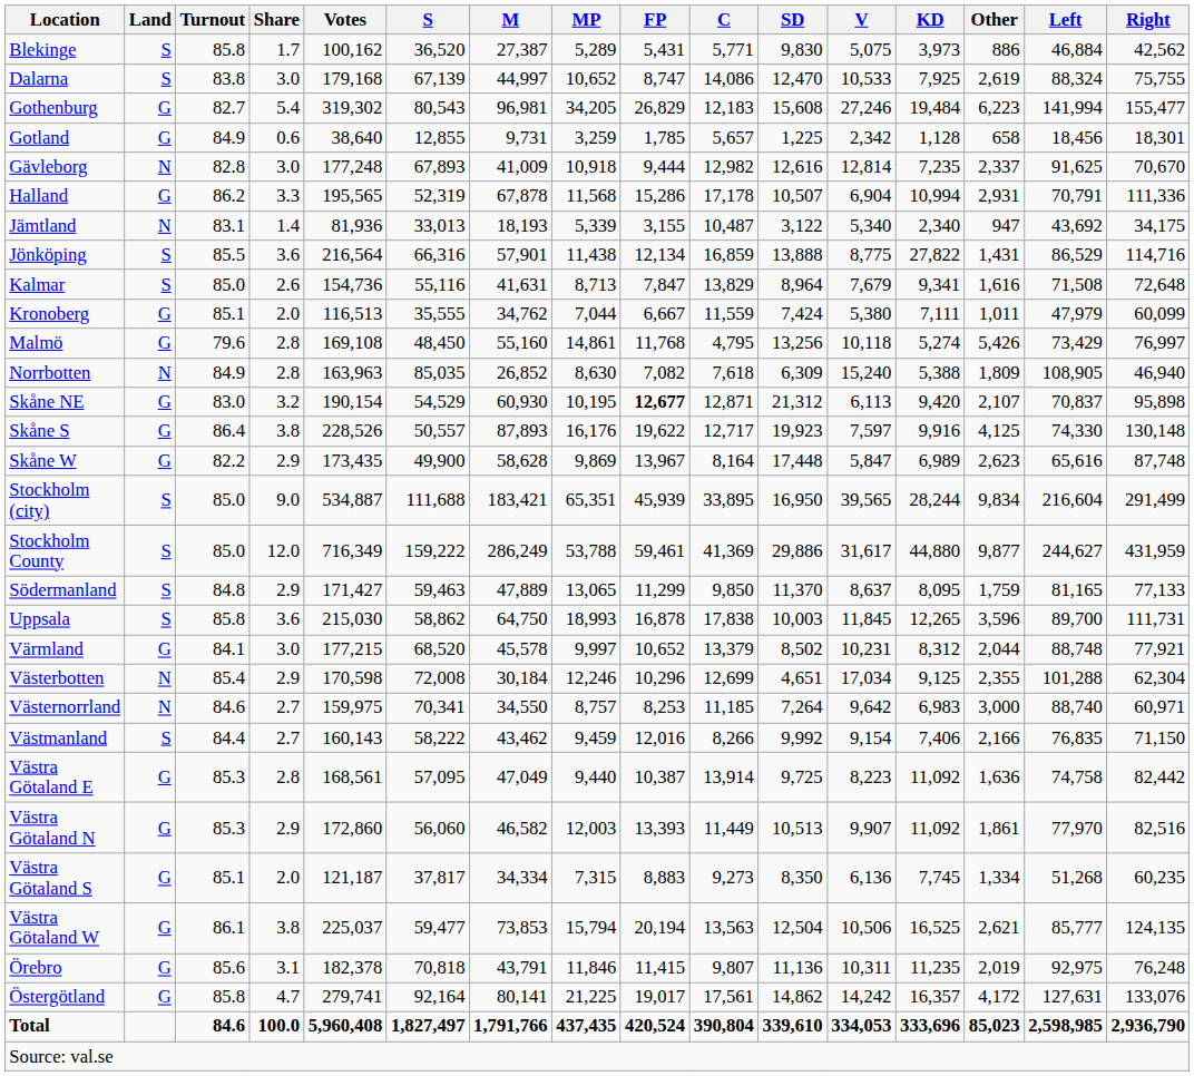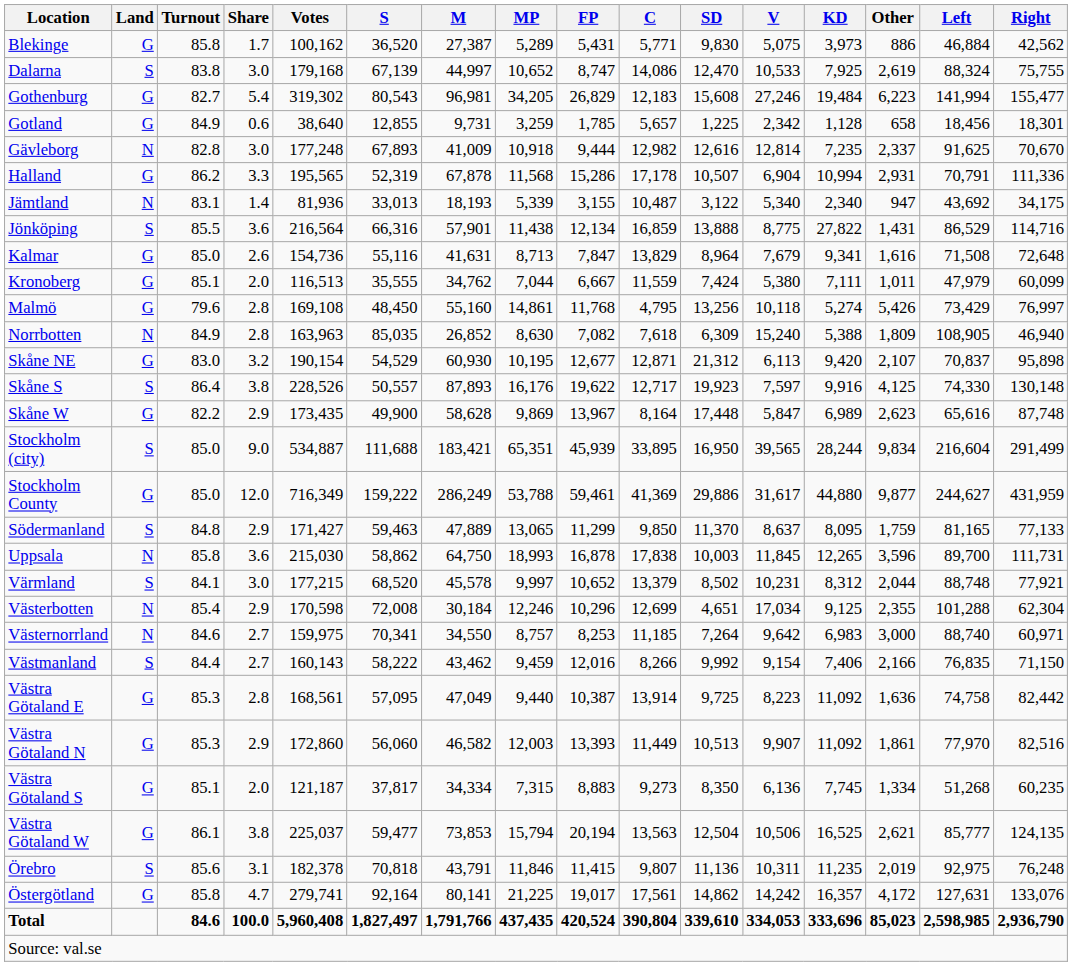 <table class="wikitable sortable" style=text-align:right>
 <tr>
 <th>Location</th>
 <th>Land</th>
 <th>Turnout</th>
 <th>Share</th>
 <th>Votes</th>
 <th><a href='#'>S</a></th>
 <th><a href='#'>M</a></th>
 <th><a href='#'>MP</a></th>
 <th><a href='#'>FP</a></th>
 <th><a href='#'>C</a></th>
 <th><a href='#'>SD</a></th>
 <th><a href='#'>V</a></th>
 <th><a href='#'>KD</a></th>
 <th>Other</th>
 <th><a href='#'>Left</a></th>
 <th><a href='#'>Right</a></th>
 </tr>
 <tr>
 <td align=left><a href='#'>Blekinge</a></td>
-<td><a href='#'>S</a></td>
+<td><a href='#'>G</a></td>
 <td>85.8</td>
 <td>1.7</td>
 <td>100,162</td>
 <td>36,520</td>
 <td>27,387</td>
 <td>5,289</td>
 <td>5,431</td>
 <td>5,771</td>
 <td>9,830</td>
 <td>5,075</td>
 <td>3,973</td>
 <td>886</td>
 <td>46,884</td>
 <td>42,562</td>
 </tr>
 <tr>
 <td align=left><a href='#'>Dalarna</a></td>
 <td><a href='#'>S</a></td>
 <td>83.8</td>
 <td>3.0</td>
 <td>179,168</td>
 <td>67,139</td>
 <td>44,997</td>
 <td>10,652</td>
 <td>8,747</td>
 <td>14,086</td>
 <td>12,470</td>
 <td>10,533</td>
 <td>7,925</td>
 <td>2,619</td>
 <td>88,324</td>
 <td>75,755</td>
 </tr>
 <tr>
 <td align=left><a href='#'>Gothenburg</a></td>
 <td><a href='#'>G</a></td>
 <td>82.7</td>
 <td>5.4</td>
 <td>319,302</td>
 <td>80,543</td>
 <td>96,981</td>
 <td>34,205</td>
 <td>26,829</td>
 <td>12,183</td>
 <td>15,608</td>
 <td>27,246</td>
 <td>19,484</td>
 <td>6,223</td>
 <td>141,994</td>
 <td>155,477</td>
 </tr>
 <tr>
 <td align=left><a href='#'>Gotland</a></td>
 <td><a href='#'>G</a></td>
 <td>84.9</td>
 <td>0.6</td>
 <td>38,640</td>
 <td>12,855</td>
 <td>9,731</td>
 <td>3,259</td>
 <td>1,785</td>
 <td>5,657</td>
 <td>1,225</td>
 <td>2,342</td>
 <td>1,128</td>
 <td>658</td>
 <td>18,456</td>
 <td>18,301</td>
 </tr>
 <tr>
 <td align=left><a href='#'>Gävleborg</a></td>
 <td><a href='#'>N</a></td>
 <td>82.8</td>
 <td>3.0</td>
 <td>177,248</td>
 <td>67,893</td>
 <td>41,009</td>
 <td>10,918</td>
 <td>9,444</td>
 <td>12,982</td>
 <td>12,616</td>
 <td>12,814</td>
 <td>7,235</td>
 <td>2,337</td>
 <td>91,625</td>
 <td>70,670</td>
 </tr>
 <tr>
 <td align=left><a href='#'>Halland</a></td>
 <td><a href='#'>G</a></td>
 <td>86.2</td>
 <td>3.3</td>
 <td>195,565</td>
 <td>52,319</td>
 <td>67,878</td>
 <td>11,568</td>
 <td>15,286</td>
 <td>17,178</td>
 <td>10,507</td>
 <td>6,904</td>
 <td>10,994</td>
 <td>2,931</td>
 <td>70,791</td>
 <td>111,336</td>
 </tr>
 <tr>
 <td align=left><a href='#'>Jämtland</a></td>
 <td><a href='#'>N</a></td>
 <td>83.1</td>
 <td>1.4</td>
 <td>81,936</td>
 <td>33,013</td>
 <td>18,193</td>
 <td>5,339</td>
 <td>3,155</td>
 <td>10,487</td>
 <td>3,122</td>
 <td>5,340</td>
 <td>2,340</td>
 <td>947</td>
 <td>43,692</td>
 <td>34,175</td>
 </tr>
 <tr>
 <td align=left><a href='#'>Jönköping</a></td>
 <td><a href='#'>S</a></td>
 <td>85.5</td>
 <td>3.6</td>
 <td>216,564</td>
 <td>66,316</td>
 <td>57,901</td>
 <td>11,438</td>
 <td>12,134</td>
 <td>16,859</td>
 <td>13,888</td>
 <td>8,775</td>
 <td>27,822</td>
 <td>1,431</td>
 <td>86,529</td>
 <td>114,716</td>
 </tr>
 <tr>
 <td align=left><a href='#'>Kalmar</a></td>
-<td><a href='#'>S</a></td>
+<td><a href='#'>G</a></td>
 <td>85.0</td>
 <td>2.6</td>
 <td>154,736</td>
 <td>55,116</td>
 <td>41,631</td>
 <td>8,713</td>
 <td>7,847</td>
 <td>13,829</td>
 <td>8,964</td>
 <td>7,679</td>
 <td>9,341</td>
 <td>1,616</td>
 <td>71,508</td>
 <td>72,648</td>
 </tr>
 <tr>
 <td align=left><a href='#'>Kronoberg</a></td>
 <td><a href='#'>G</a></td>
 <td>85.1</td>
 <td>2.0</td>
 <td>116,513</td>
 <td>35,555</td>
 <td>34,762</td>
 <td>7,044</td>
 <td>6,667</td>
 <td>11,559</td>
 <td>7,424</td>
 <td>5,380</td>
 <td>7,111</td>
 <td>1,011</td>
 <td>47,979</td>
 <td>60,099</td>
 </tr>
 <tr>
 <td align=left><a href='#'>Malmö</a></td>
 <td><a href='#'>G</a></td>
 <td>79.6</td>
 <td>2.8</td>
 <td>169,108</td>
 <td>48,450</td>
 <td>55,160</td>
 <td>14,861</td>
 <td>11,768</td>
 <td>4,795</td>
 <td>13,256</td>
 <td>10,118</td>
 <td>5,274</td>
 <td>5,426</td>
 <td>73,429</td>
 <td>76,997</td>
 </tr>
 <tr>
 <td align=left><a href='#'>Norrbotten</a></td>
 <td><a href='#'>N</a></td>
 <td>84.9</td>
 <td>2.8</td>
 <td>163,963</td>
 <td>85,035</td>
 <td>26,852</td>
 <td>8,630</td>
 <td>7,082</td>
 <td>7,618</td>
 <td>6,309</td>
 <td>15,240</td>
 <td>5,388</td>
 <td>1,809</td>
 <td>108,905</td>
 <td>46,940</td>
 </tr>
 <tr>
 <td align=left><a href='#'>Skåne NE</a></td>
 <td><a href='#'>G</a></td>
 <td>83.0</td>
 <td>3.2</td>
 <td>190,154</td>
 <td>54,529</td>
 <td>60,930</td>
 <td>10,195</td>
-<td><strong>12,677</strong></td>
+<td>12,677</td>
 <td>12,871</td>
 <td>21,312</td>
 <td>6,113</td>
 <td>9,420</td>
 <td>2,107</td>
 <td>70,837</td>
 <td>95,898</td>
 </tr>
 <tr>
 <td align=left><a href='#'>Skåne S</a></td>
-<td><a href='#'>G</a></td>
+<td><a href='#'>S</a></td>
 <td>86.4</td>
 <td>3.8</td>
 <td>228,526</td>
 <td>50,557</td>
 <td>87,893</td>
 <td>16,176</td>
 <td>19,622</td>
 <td>12,717</td>
 <td>19,923</td>
 <td>7,597</td>
 <td>9,916</td>
 <td>4,125</td>
 <td>74,330</td>
 <td>130,148</td>
 </tr>
 <tr>
 <td align=left><a href='#'>Skåne W</a></td>
 <td><a href='#'>G</a></td>
 <td>82.2</td>
 <td>2.9</td>
 <td>173,435</td>
 <td>49,900</td>
 <td>58,628</td>
 <td>9,869</td>
 <td>13,967</td>
 <td>8,164</td>
 <td>17,448</td>
 <td>5,847</td>
 <td>6,989</td>
 <td>2,623</td>
 <td>65,616</td>
 <td>87,748</td>
 </tr>
 <tr>
 <td align=left><a href='#'>Stockholm (city)</a></td>
 <td><a href='#'>S</a></td>
 <td>85.0</td>
 <td>9.0</td>
 <td>534,887</td>
 <td>111,688</td>
 <td>183,421</td>
 <td>65,351</td>
 <td>45,939</td>
 <td>33,895</td>
 <td>16,950</td>
 <td>39,565</td>
 <td>28,244</td>
 <td>9,834</td>
 <td>216,604</td>
 <td>291,499</td>
 </tr>
 <tr>
 <td align=left><a href='#'>Stockholm County</a></td>
-<td><a href='#'>S</a></td>
+<td><a href='#'>G</a></td>
 <td>85.0</td>
 <td>12.0</td>
 <td>716,349</td>
 <td>159,222</td>
 <td>286,249</td>
 <td>53,788</td>
 <td>59,461</td>
 <td>41,369</td>
 <td>29,886</td>
 <td>31,617</td>
 <td>44,880</td>
 <td>9,877</td>
 <td>244,627</td>
 <td>431,959</td>
 </tr>
 <tr>
 <td align=left><a href='#'>Södermanland</a></td>
 <td><a href='#'>S</a></td>
 <td>84.8</td>
 <td>2.9</td>
 <td>171,427</td>
 <td>59,463</td>
 <td>47,889</td>
 <td>13,065</td>
 <td>11,299</td>
 <td>9,850</td>
 <td>11,370</td>
 <td>8,637</td>
 <td>8,095</td>
 <td>1,759</td>
 <td>81,165</td>
 <td>77,133</td>
 </tr>
 <tr>
 <td align=left><a href='#'>Uppsala</a></td>
-<td><a href='#'>S</a></td>
+<td><a href='#'>N</a></td>
 <td>85.8</td>
 <td>3.6</td>
 <td>215,030</td>
 <td>58,862</td>
 <td>64,750</td>
 <td>18,993</td>
 <td>16,878</td>
 <td>17,838</td>
 <td>10,003</td>
 <td>11,845</td>
 <td>12,265</td>
 <td>3,596</td>
 <td>89,700</td>
 <td>111,731</td>
 </tr>
 <tr>
 <td align=left><a href='#'>Värmland</a></td>
-<td><a href='#'>G</a></td>
+<td><a href='#'>S</a></td>
 <td>84.1</td>
 <td>3.0</td>
 <td>177,215</td>
 <td>68,520</td>
 <td>45,578</td>
 <td>9,997</td>
 <td>10,652</td>
 <td>13,379</td>
 <td>8,502</td>
 <td>10,231</td>
 <td>8,312</td>
 <td>2,044</td>
 <td>88,748</td>
 <td>77,921</td>
 </tr>
 <tr>
 <td align=left><a href='#'>Västerbotten</a></td>
 <td><a href='#'>N</a></td>
 <td>85.4</td>
 <td>2.9</td>
 <td>170,598</td>
 <td>72,008</td>
 <td>30,184</td>
 <td>12,246</td>
 <td>10,296</td>
 <td>12,699</td>
 <td>4,651</td>
 <td>17,034</td>
 <td>9,125</td>
 <td>2,355</td>
 <td>101,288</td>
 <td>62,304</td>
 </tr>
 <tr>
 <td align=left><a href='#'>Västernorrland</a></td>
 <td><a href='#'>N</a></td>
 <td>84.6</td>
 <td>2.7</td>
 <td>159,975</td>
 <td>70,341</td>
 <td>34,550</td>
 <td>8,757</td>
 <td>8,253</td>
 <td>11,185</td>
 <td>7,264</td>
 <td>9,642</td>
 <td>6,983</td>
 <td>3,000</td>
 <td>88,740</td>
 <td>60,971</td>
 </tr>
 <tr>
 <td align=left><a href='#'>Västmanland</a></td>
 <td><a href='#'>S</a></td>
 <td>84.4</td>
 <td>2.7</td>
 <td>160,143</td>
 <td>58,222</td>
 <td>43,462</td>
 <td>9,459</td>
 <td>12,016</td>
 <td>8,266</td>
 <td>9,992</td>
 <td>9,154</td>
 <td>7,406</td>
 <td>2,166</td>
 <td>76,835</td>
 <td>71,150</td>
 </tr>
 <tr>
 <td align=left><a href='#'>Västra Götaland E</a></td>
 <td><a href='#'>G</a></td>
 <td>85.3</td>
 <td>2.8</td>
 <td>168,561</td>
 <td>57,095</td>
 <td>47,049</td>
 <td>9,440</td>
 <td>10,387</td>
 <td>13,914</td>
 <td>9,725</td>
 <td>8,223</td>
 <td>11,092</td>
 <td>1,636</td>
 <td>74,758</td>
 <td>82,442</td>
 </tr>
 <tr>
 <td align=left><a href='#'>Västra Götaland N</a></td>
 <td><a href='#'>G</a></td>
 <td>85.3</td>
 <td>2.9</td>
 <td>172,860</td>
 <td>56,060</td>
 <td>46,582</td>
 <td>12,003</td>
 <td>13,393</td>
 <td>11,449</td>
 <td>10,513</td>
 <td>9,907</td>
 <td>11,092</td>
 <td>1,861</td>
 <td>77,970</td>
 <td>82,516</td>
 </tr>
 <tr>
 <td align=left><a href='#'>Västra Götaland S</a></td>
 <td><a href='#'>G</a></td>
 <td>85.1</td>
 <td>2.0</td>
 <td>121,187</td>
 <td>37,817</td>
 <td>34,334</td>
 <td>7,315</td>
 <td>8,883</td>
 <td>9,273</td>
 <td>8,350</td>
 <td>6,136</td>
 <td>7,745</td>
 <td>1,334</td>
 <td>51,268</td>
 <td>60,235</td>
 </tr>
 <tr>
 <td align=left><a href='#'>Västra Götaland W</a></td>
 <td><a href='#'>G</a></td>
 <td>86.1</td>
 <td>3.8</td>
 <td>225,037</td>
 <td>59,477</td>
 <td>73,853</td>
 <td>15,794</td>
 <td>20,194</td>
 <td>13,563</td>
 <td>12,504</td>
 <td>10,506</td>
 <td>16,525</td>
 <td>2,621</td>
 <td>85,777</td>
 <td>124,135</td>
 </tr>
 <tr>
 <td align=left><a href='#'>Örebro</a></td>
-<td><a href='#'>G</a></td>
+<td><a href='#'>S</a></td>
 <td>85.6</td>
 <td>3.1</td>
 <td>182,378</td>
 <td>70,818</td>
 <td>43,791</td>
 <td>11,846</td>
 <td>11,415</td>
 <td>9,807</td>
 <td>11,136</td>
 <td>10,311</td>
 <td>11,235</td>
 <td>2,019</td>
 <td>92,975</td>
 <td>76,248</td>
 </tr>
 <tr>
 <td align=left><a href='#'>Östergötland</a></td>
 <td><a href='#'>G</a></td>
 <td>85.8</td>
 <td>4.7</td>
 <td>279,741</td>
 <td>92,164</td>
 <td>80,141</td>
 <td>21,225</td>
 <td>19,017</td>
 <td>17,561</td>
 <td>14,862</td>
 <td>14,242</td>
 <td>16,357</td>
 <td>4,172</td>
 <td>127,631</td>
 <td>133,076</td>
 </tr>
 <tr>
 <td align=left><strong>Total</strong></td>
 <td></td>
 <td><strong>84.6</strong></td>
 <td><strong>100.0</strong></td>
 <td><strong>5,960,408</strong></td>
 <td><strong>1,827,497</strong></td>
 <td><strong>1,791,766</strong></td>
 <td><strong>437,435</strong></td>
 <td><strong>420,524</strong></td>
 <td><strong>390,804</strong></td>
 <td><strong>339,610</strong></td>
 <td><strong>334,053</strong></td>
 <td><strong>333,696</strong></td>
 <td><strong>85,023</strong></td>
 <td><strong>2,598,985</strong></td>
 <td><strong>2,936,790</strong></td>
 </tr>
 <tr>
 <td align=left colspan=16>Source: val.se </td>
 </tr>
 </table>
